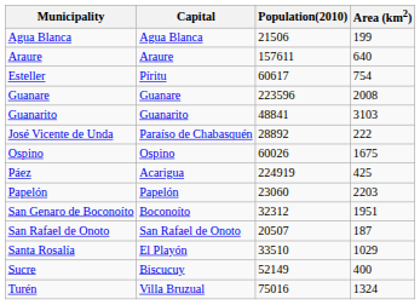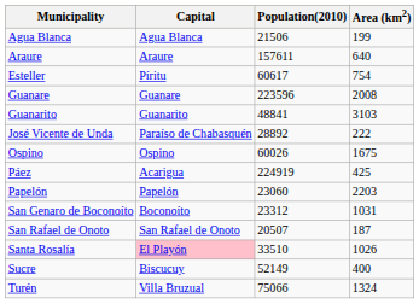 <table class="wikitable sortable zebra">
 <tr bgcolor=#eeeeaa>
 <th>Municipality</th>
 <th>Capital</th>
 <th>Population(2010)</th>
 <th> Area (km<sup>2</sup>)</th>
 </tr>
 <tr>
 <td><a href='#'>Agua Blanca</a></td>
 <td><a href='#'>Agua Blanca</a></td>
 <td>21506</td>
 <td>199</td>
 </tr>
 <tr>
 <td><a href='#'>Araure</a></td>
 <td><a href='#'>Araure</a></td>
 <td>157611</td>
 <td>640</td>
 </tr>
 <tr>
 <td><a href='#'>Esteller</a></td>
 <td><a href='#'>Píritu</a></td>
 <td>60617</td>
 <td>754</td>
 </tr>
 <tr>
 <td><a href='#'>Guanare</a></td>
 <td><a href='#'>Guanare</a></td>
 <td>223596</td>
 <td>2008</td>
 </tr>
 <tr>
 <td><a href='#'>Guanarito</a></td>
 <td><a href='#'>Guanarito</a></td>
 <td>48841</td>
 <td>3103</td>
 </tr>
 <tr>
 <td><a href='#'>José Vicente de Unda</a></td>
 <td><a href='#'>Paraíso de Chabasquén</a></td>
 <td>28892</td>
 <td>222</td>
 </tr>
 <tr>
 <td><a href='#'>Ospino</a></td>
 <td><a href='#'>Ospino</a></td>
 <td>60026</td>
 <td>1675</td>
 </tr>
 <tr>
 <td><a href='#'>Páez</a></td>
 <td><a href='#'>Acarigua</a></td>
 <td>224919</td>
 <td>425</td>
 </tr>
 <tr>
 <td><a href='#'>Papelón</a></td>
 <td><a href='#'>Papelón</a></td>
 <td>23060</td>
 <td>2203</td>
 </tr>
 <tr>
 <td><a href='#'>San Genaro de Boconoíto</a></td>
 <td><a href='#'>Boconoíto</a></td>
-<td>32312</td>
-<td>1951</td>
+<td>23312</td>
+<td>1031</td>
 </tr>
 <tr>
 <td><a href='#'>San Rafael de Onoto</a></td>
 <td><a href='#'>San Rafael de Onoto</a></td>
 <td>20507</td>
 <td>187</td>
 </tr>
 <tr>
 <td><a href='#'>Santa Rosalía</a></td>
-<td><a href='#'>El Playón</a></td>
+<td style="background: pink;"><a href='#'>El Playón</a></td>
 <td>33510</td>
-<td>1029</td>
+<td>1026</td>
 </tr>
 <tr>
 <td><a href='#'>Sucre</a></td>
 <td><a href='#'>Biscucuy</a></td>
 <td>52149</td>
 <td>400</td>
 </tr>
 <tr>
 <td><a href='#'>Turén</a></td>
 <td><a href='#'>Villa Bruzual</a></td>
-<td>75016</td>
+<td>75066</td>
 <td>1324</td>
 </tr>
 </table>
